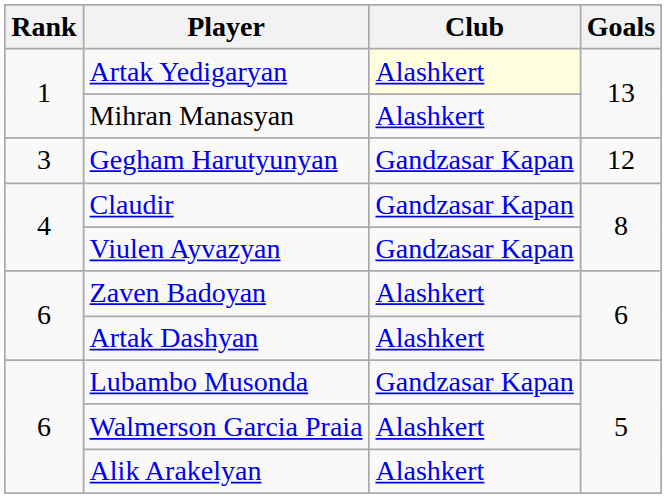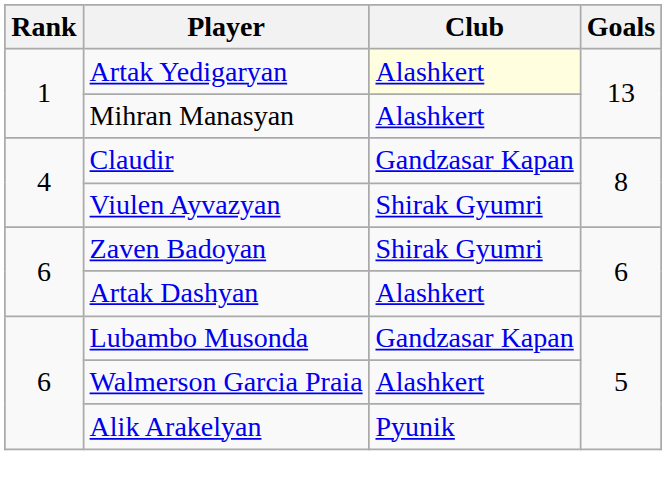 <table class="wikitable" style="text-align:center">
 <tr>
 <th>Rank</th>
 <th>Player</th>
 <th>Club</th>
 <th>Goals</th>
 </tr>
 <tr>
 <td rowspan=2>1</td>
 <td align="left"> <a href='#'>Artak Yedigaryan</a></td>
 <td align="left" style="background: lightyellow;"><a href='#'>Alashkert</a></td>
 <td rowspan=2>13</td>
 </tr>
 <tr>
 <td align="left"> Mihran Manasyan</td>
 <td align="left"><a href='#'>Alashkert</a></td>
 </tr>
 <tr>
-<td rowspan=1>3</td>
-<td align="left"> <a href='#'>Gegham Harutyunyan</a></td>
-<td align="left"><a href='#'>Gandzasar Kapan</a></td>
-<td>12</td>
-</tr>
-<tr>
 <td rowspan=2>4</td>
 <td align="left"> <a href='#'>Claudir</a></td>
 <td align="left"><a href='#'>Gandzasar Kapan</a></td>
 <td rowspan=2>8</td>
 </tr>
 <tr>
 <td align="left"> <a href='#'>Viulen Ayvazyan</a></td>
-<td align="left"><a href='#'>Gandzasar Kapan</a></td>
+<td align="left"><a href='#'>Shirak Gyumri</a></td>
 </tr>
 <tr>
 <td rowspan=2>6</td>
 <td align="left"> <a href='#'>Zaven Badoyan</a></td>
-<td align="left"><a href='#'>Alashkert</a></td>
+<td align="left"><a href='#'>Shirak Gyumri</a></td>
 <td rowspan=2>6</td>
 </tr>
 <tr>
 <td align="left"> <a href='#'>Artak Dashyan</a></td>
 <td align="left"><a href='#'>Alashkert</a></td>
 </tr>
 <tr>
 <td rowspan=3>6</td>
 <td align="left"> <a href='#'>Lubambo Musonda</a></td>
 <td align="left"><a href='#'>Gandzasar Kapan</a></td>
 <td rowspan=3>5</td>
 </tr>
 <tr>
 <td align="left"> <a href='#'>Walmerson Garcia Praia</a></td>
 <td align="left"><a href='#'>Alashkert</a></td>
 </tr>
 <tr>
 <td align="left"> <a href='#'>Alik Arakelyan</a></td>
-<td align="left"><a href='#'>Alashkert</a></td>
+<td align="left"><a href='#'>Pyunik</a></td>
 </tr>
 </table>
